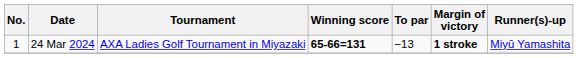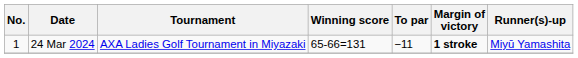 <table class="wikitable" style="font-size:95%;">
 <tr>
 <th>No.</th>
 <th>Date</th>
 <th>Tournament</th>
 <th>Winning score</th>
 <th>To par</th>
 <th>Margin of<br>victory</th>
 <th>Runner(s)-up</th>
 </tr>
 <tr>
 <td align=center>1</td>
 <td align=right>24 Mar <a href='#'>2024</a></td>
 <td><a href='#'>AXA Ladies Golf Tournament in Miyazaki</a></td>
-<td><strong>65-66=131</strong></td>
-<td>−13</td>
+<td>65-66=131</td>
+<td>−11</td>
 <td><strong>1 stroke</strong></td>
 <td> <a href='#'>Miyū Yamashita</a></td>
 </tr>
 <tr>
 </tr>
 </table>
